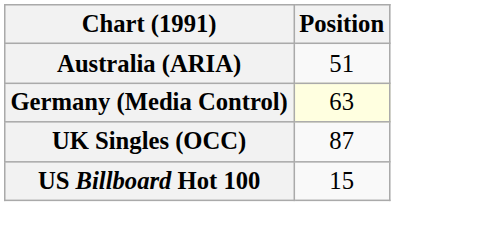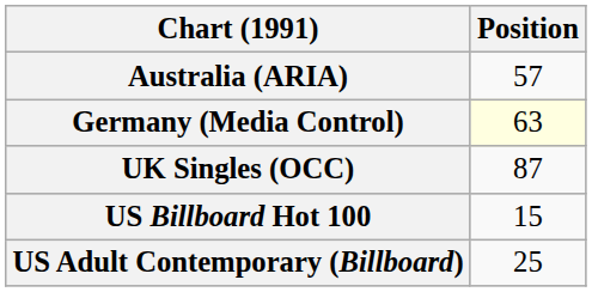 <table class="wikitable sortable plainrowheaders" style="text-align:center">
 <tr>
 <th>Chart (1991)</th>
 <th>Position</th>
 </tr>
 <tr>
 <th scope="row">Australia (ARIA)</th>
-<td>51</td>
+<td>57</td>
 </tr>
 <tr>
 <th scope="row">Germany (Media Control)</th>
 <td style="background: lightyellow;">63</td>
 </tr>
 <tr>
 <th scope="row">UK Singles (OCC)</th>
 <td>87</td>
 </tr>
 <tr>
 <th scope="row">US <em>Billboard</em> Hot 100</th>
 <td>15</td>
 </tr>
+<tr>
+<th scope="row">US Adult Contemporary (<em>Billboard</em>)</th>
+<td>25</td>
+</tr>
 </table>
